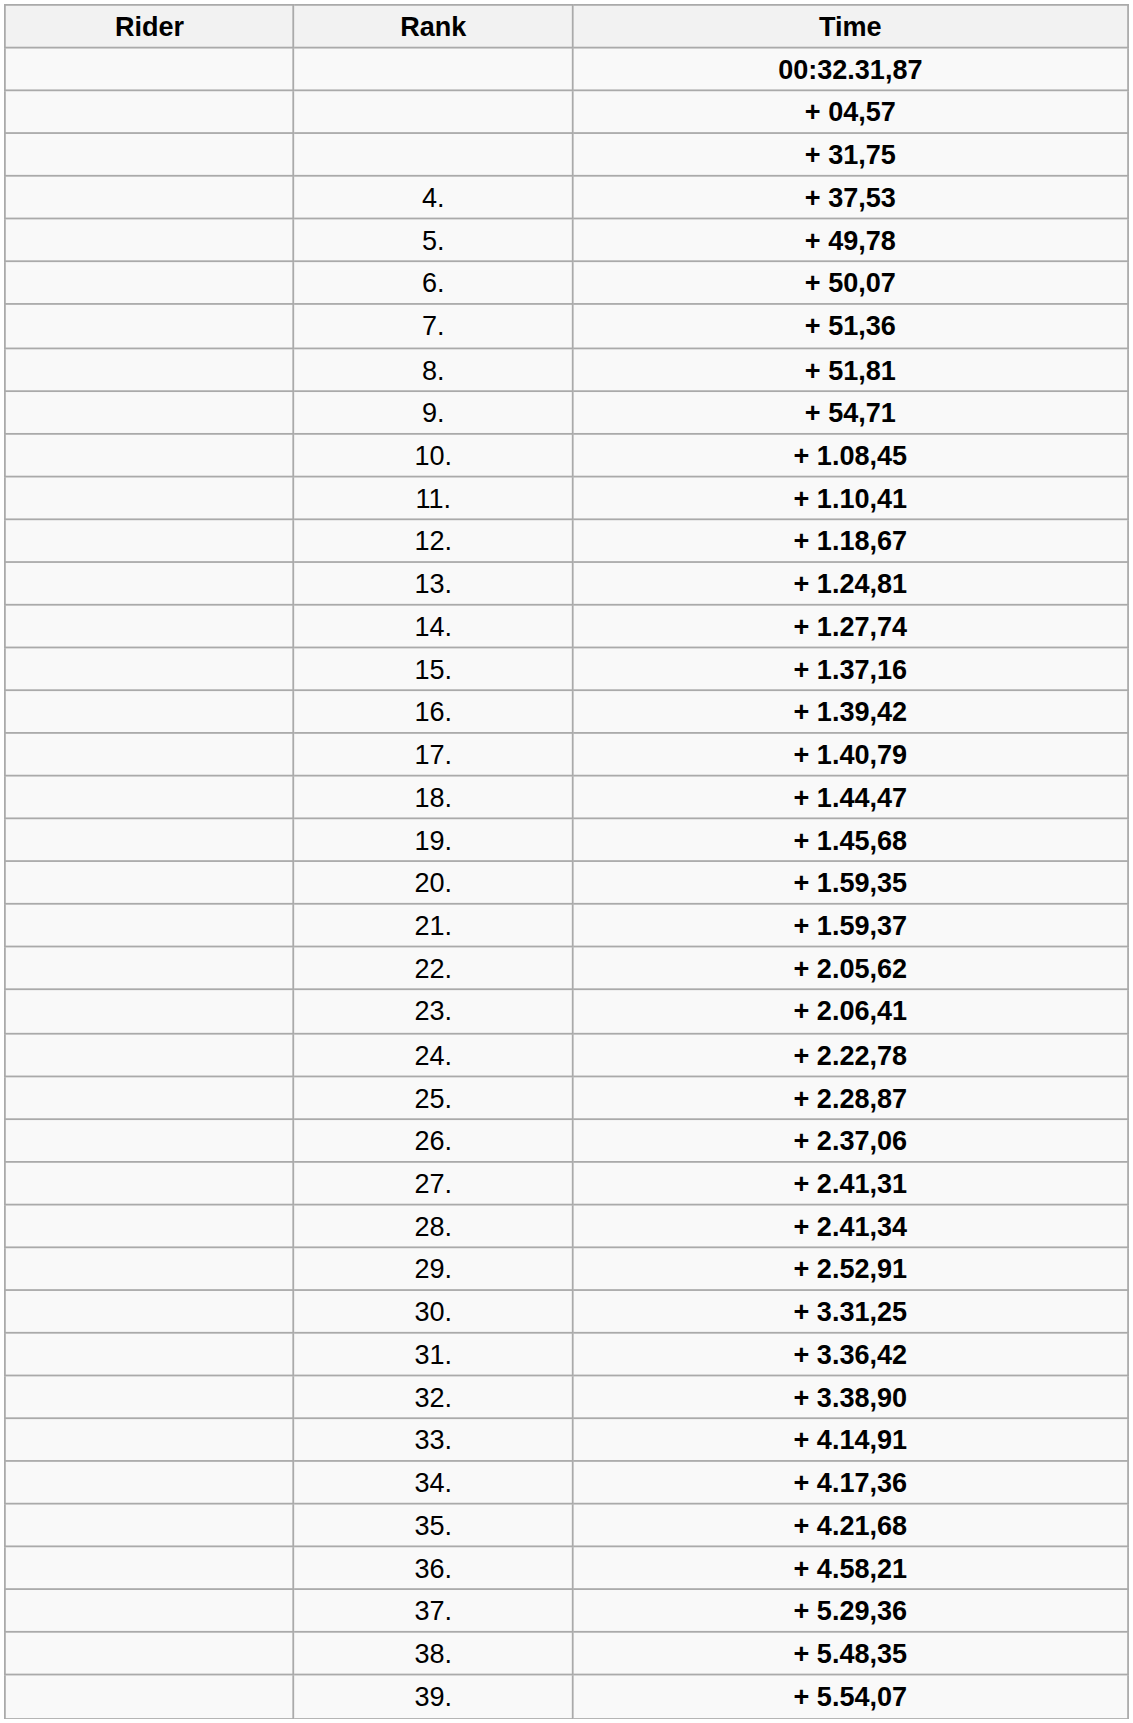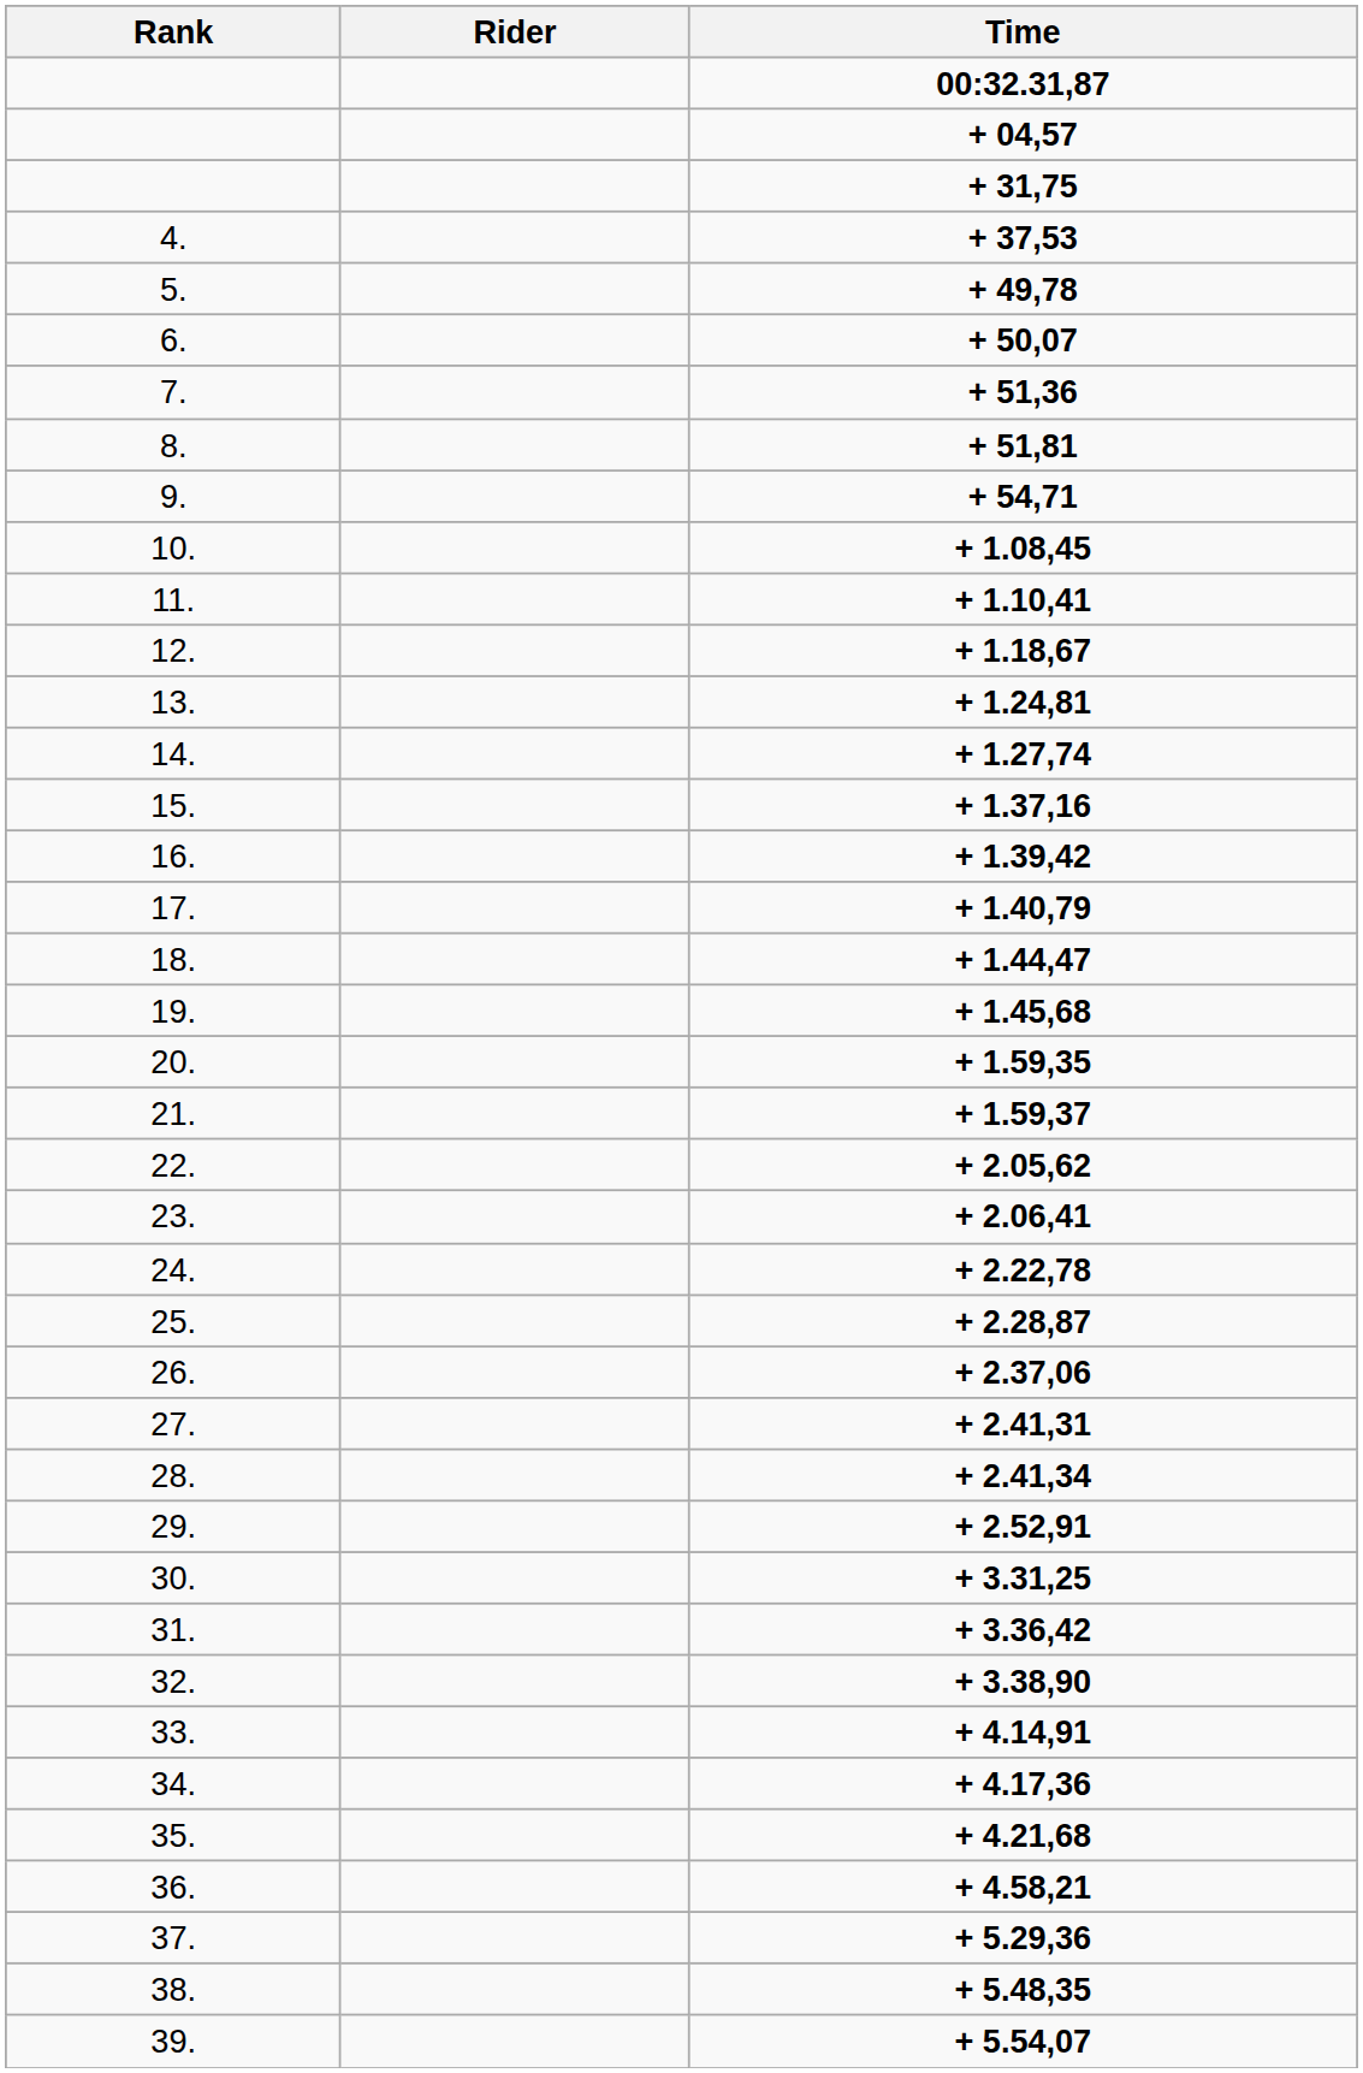 <table class=wikitable style="font-size:95%" width="50%">
 <tr>
+<th>Rank</th>
 <th>Rider</th>
-<th>Rank</th>
 <th>Time</th>
 </tr>
 <tr>
+<td align="center"></td>
 <td></td>
-<td align="center"></td>
 <td align="center"><strong>00:32.31,87</strong></td>
 </tr>
 <tr>
+<td align="center"></td>
 <td></td>
-<td align="center"></td>
 <td align="center"><strong>+ 04,57</strong></td>
 </tr>
 <tr>
+<td align="center"></td>
 <td></td>
-<td align="center"></td>
 <td align="center"><strong>+ 31,75</strong></td>
 </tr>
 <tr>
+<td align="center">4.</td>
 <td></td>
-<td align="center">4.</td>
 <td align="center"><strong>+ 37,53</strong></td>
 </tr>
 <tr>
+<td align="center">5.</td>
 <td></td>
-<td align="center">5.</td>
 <td align="center"><strong>+ 49,78</strong></td>
 </tr>
 <tr>
+<td align="center">6.</td>
 <td></td>
-<td align="center">6.</td>
 <td align="center"><strong>+ 50,07</strong></td>
 </tr>
 <tr>
+<td align="center">7.</td>
 <td></td>
-<td align="center">7.</td>
 <td align="center"><strong>+ 51,36</strong></td>
 </tr>
 <tr>
+<td align="center">8.</td>
 <td></td>
-<td align="center">8.</td>
 <td align="center"><strong>+ 51,81</strong></td>
 </tr>
 <tr>
+<td align="center">9.</td>
 <td></td>
-<td align="center">9.</td>
 <td align="center"><strong>+ 54,71</strong></td>
 </tr>
 <tr>
+<td align="center">10.</td>
 <td></td>
-<td align="center">10.</td>
 <td align="center"><strong>+ 1.08,45</strong></td>
 </tr>
 <tr>
+<td align="center">11.</td>
 <td></td>
-<td align="center">11.</td>
 <td align="center"><strong>+ 1.10,41</strong></td>
 </tr>
 <tr>
+<td align="center">12.</td>
 <td></td>
-<td align="center">12.</td>
 <td align="center"><strong>+ 1.18,67</strong></td>
 </tr>
 <tr>
+<td align="center">13.</td>
 <td></td>
-<td align="center">13.</td>
 <td align="center"><strong>+ 1.24,81</strong></td>
 </tr>
 <tr>
+<td align="center">14.</td>
 <td></td>
-<td align="center">14.</td>
 <td align="center"><strong>+ 1.27,74</strong></td>
 </tr>
 <tr>
+<td align="center">15.</td>
 <td></td>
-<td align="center">15.</td>
 <td align="center"><strong>+ 1.37,16</strong></td>
 </tr>
 <tr>
+<td align="center">16.</td>
 <td></td>
-<td align="center">16.</td>
 <td align="center"><strong>+ 1.39,42</strong></td>
 </tr>
 <tr>
+<td align="center">17.</td>
 <td></td>
-<td align="center">17.</td>
 <td align="center"><strong>+ 1.40,79</strong></td>
 </tr>
 <tr>
+<td align="center">18.</td>
 <td></td>
-<td align="center">18.</td>
 <td align="center"><strong>+ 1.44,47</strong></td>
 </tr>
 <tr>
+<td align="center">19.</td>
 <td></td>
-<td align="center">19.</td>
 <td align="center"><strong>+ 1.45,68</strong></td>
 </tr>
 <tr>
+<td align="center">20.</td>
 <td></td>
-<td align="center">20.</td>
 <td align="center"><strong>+ 1.59,35</strong></td>
 </tr>
 <tr>
+<td align="center">21.</td>
 <td></td>
-<td align="center">21.</td>
 <td align="center"><strong>+ 1.59,37</strong></td>
 </tr>
 <tr>
+<td align="center">22.</td>
 <td></td>
-<td align="center">22.</td>
 <td align="center"><strong>+ 2.05,62</strong></td>
 </tr>
 <tr>
+<td align="center">23.</td>
 <td></td>
-<td align="center">23.</td>
 <td align="center"><strong>+ 2.06,41</strong></td>
 </tr>
 <tr>
+<td align="center">24.</td>
 <td></td>
-<td align="center">24.</td>
 <td align="center"><strong>+ 2.22,78</strong></td>
 </tr>
 <tr>
+<td align="center">25.</td>
 <td></td>
-<td align="center">25.</td>
 <td align="center"><strong>+ 2.28,87</strong></td>
 </tr>
 <tr>
+<td align="center">26.</td>
 <td></td>
-<td align="center">26.</td>
 <td align="center"><strong>+ 2.37,06</strong></td>
 </tr>
 <tr>
+<td align="center">27.</td>
 <td></td>
-<td align="center">27.</td>
 <td align="center"><strong>+ 2.41,31</strong></td>
 </tr>
 <tr>
+<td align="center">28.</td>
 <td></td>
-<td align="center">28.</td>
 <td align="center"><strong>+ 2.41,34</strong></td>
 </tr>
 <tr>
+<td align="center">29.</td>
 <td></td>
-<td align="center">29.</td>
 <td align="center"><strong>+ 2.52,91</strong></td>
 </tr>
 <tr>
+<td align="center">30.</td>
 <td></td>
-<td align="center">30.</td>
 <td align="center"><strong>+ 3.31,25</strong></td>
 </tr>
 <tr>
+<td align="center">31.</td>
 <td></td>
-<td align="center">31.</td>
 <td align="center"><strong>+ 3.36,42</strong></td>
 </tr>
 <tr>
+<td align="center">32.</td>
 <td></td>
-<td align="center">32.</td>
 <td align="center"><strong>+ 3.38,90</strong></td>
 </tr>
 <tr>
+<td align="center">33.</td>
 <td></td>
-<td align="center">33.</td>
 <td align="center"><strong>+ 4.14,91</strong></td>
 </tr>
 <tr>
+<td align="center">34.</td>
 <td></td>
-<td align="center">34.</td>
 <td align="center"><strong>+ 4.17,36</strong></td>
 </tr>
 <tr>
+<td align="center">35.</td>
 <td></td>
-<td align="center">35.</td>
 <td align="center"><strong>+ 4.21,68</strong></td>
 </tr>
 <tr>
+<td align="center">36.</td>
 <td></td>
-<td align="center">36.</td>
 <td align="center"><strong>+ 4.58,21</strong></td>
 </tr>
 <tr>
+<td align="center">37.</td>
 <td></td>
-<td align="center">37.</td>
 <td align="center"><strong>+ 5.29,36</strong></td>
 </tr>
 <tr>
+<td align="center">38.</td>
 <td></td>
-<td align="center">38.</td>
 <td align="center"><strong>+ 5.48,35</strong></td>
 </tr>
 <tr>
+<td align="center">39.</td>
 <td></td>
-<td align="center">39.</td>
 <td align="center"><strong>+ 5.54,07</strong></td>
 </tr>
 </table>
